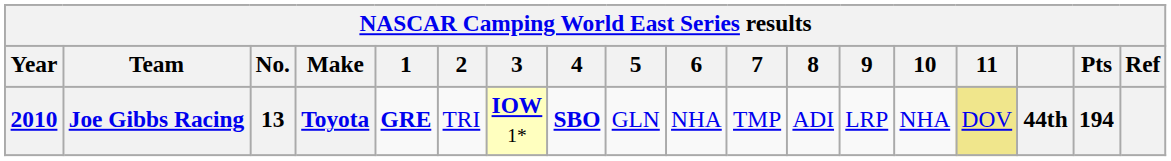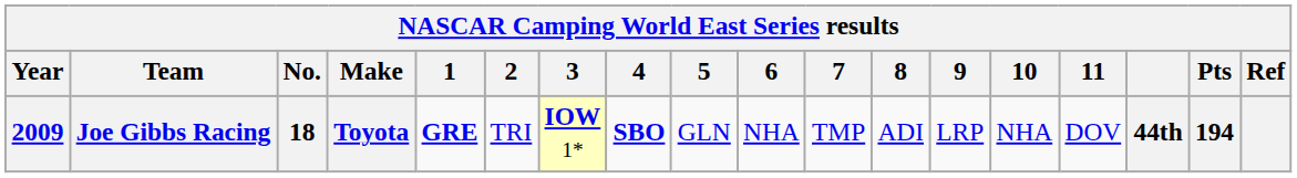 <table class="wikitable" style="text-align:center; font-size:75%">
 <tr>
 <th colspan=45><a href='#'>NASCAR Camping World East Series</a> results</th>
 </tr>
 <tr>
 <th>Year</th>
 <th>Team</th>
 <th>No.</th>
 <th>Make</th>
 <th>1</th>
 <th>2</th>
 <th>3</th>
 <th>4</th>
 <th>5</th>
 <th>6</th>
 <th>7</th>
 <th>8</th>
 <th>9</th>
 <th>10</th>
 <th>11</th>
 <th></th>
 <th>Pts</th>
 <th>Ref</th>
 </tr>
 <tr>
-<th><a href='#'>2010</a></th>
+<th><a href='#'>2009</a></th>
 <th><a href='#'>Joe Gibbs Racing</a></th>
-<th>13</th>
+<th>18</th>
 <th><a href='#'>Toyota</a></th>
 <td><strong><a href='#'>GRE</a></strong></td>
 <td><a href='#'>TRI</a></td>
 <td style="background:#FFFFBF;"><strong><a href='#'>IOW</a></strong><br><small>1*</small></td>
 <td><strong><a href='#'>SBO</a></strong></td>
 <td><a href='#'>GLN</a></td>
 <td><a href='#'>NHA</a></td>
 <td><a href='#'>TMP</a></td>
 <td><a href='#'>ADI</a></td>
 <td><a href='#'>LRP</a></td>
 <td><a href='#'>NHA</a></td>
-<td style="background: khaki;"><a href='#'>DOV</a></td>
+<td><a href='#'>DOV</a></td>
 <th>44th</th>
 <th>194</th>
 <th></th>
 </tr>
 </table>
